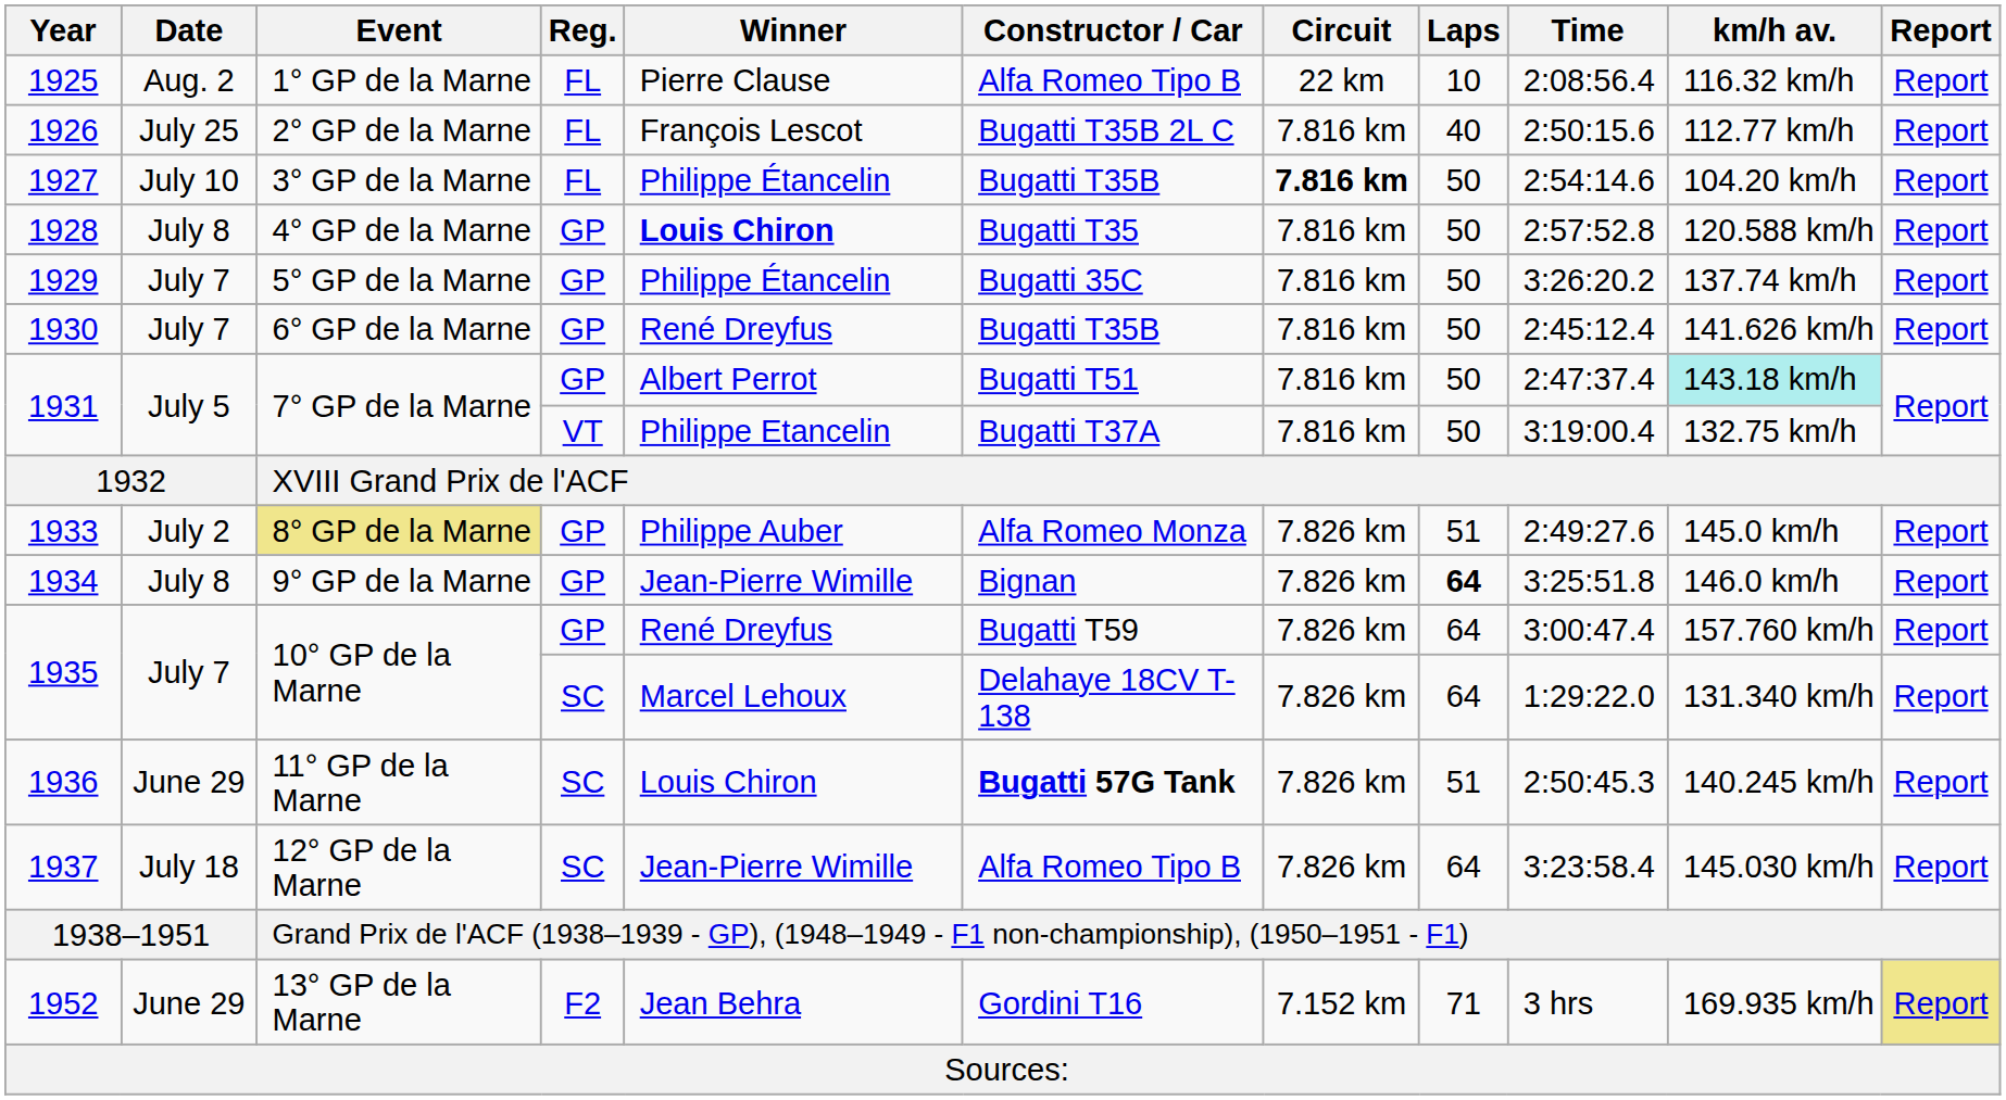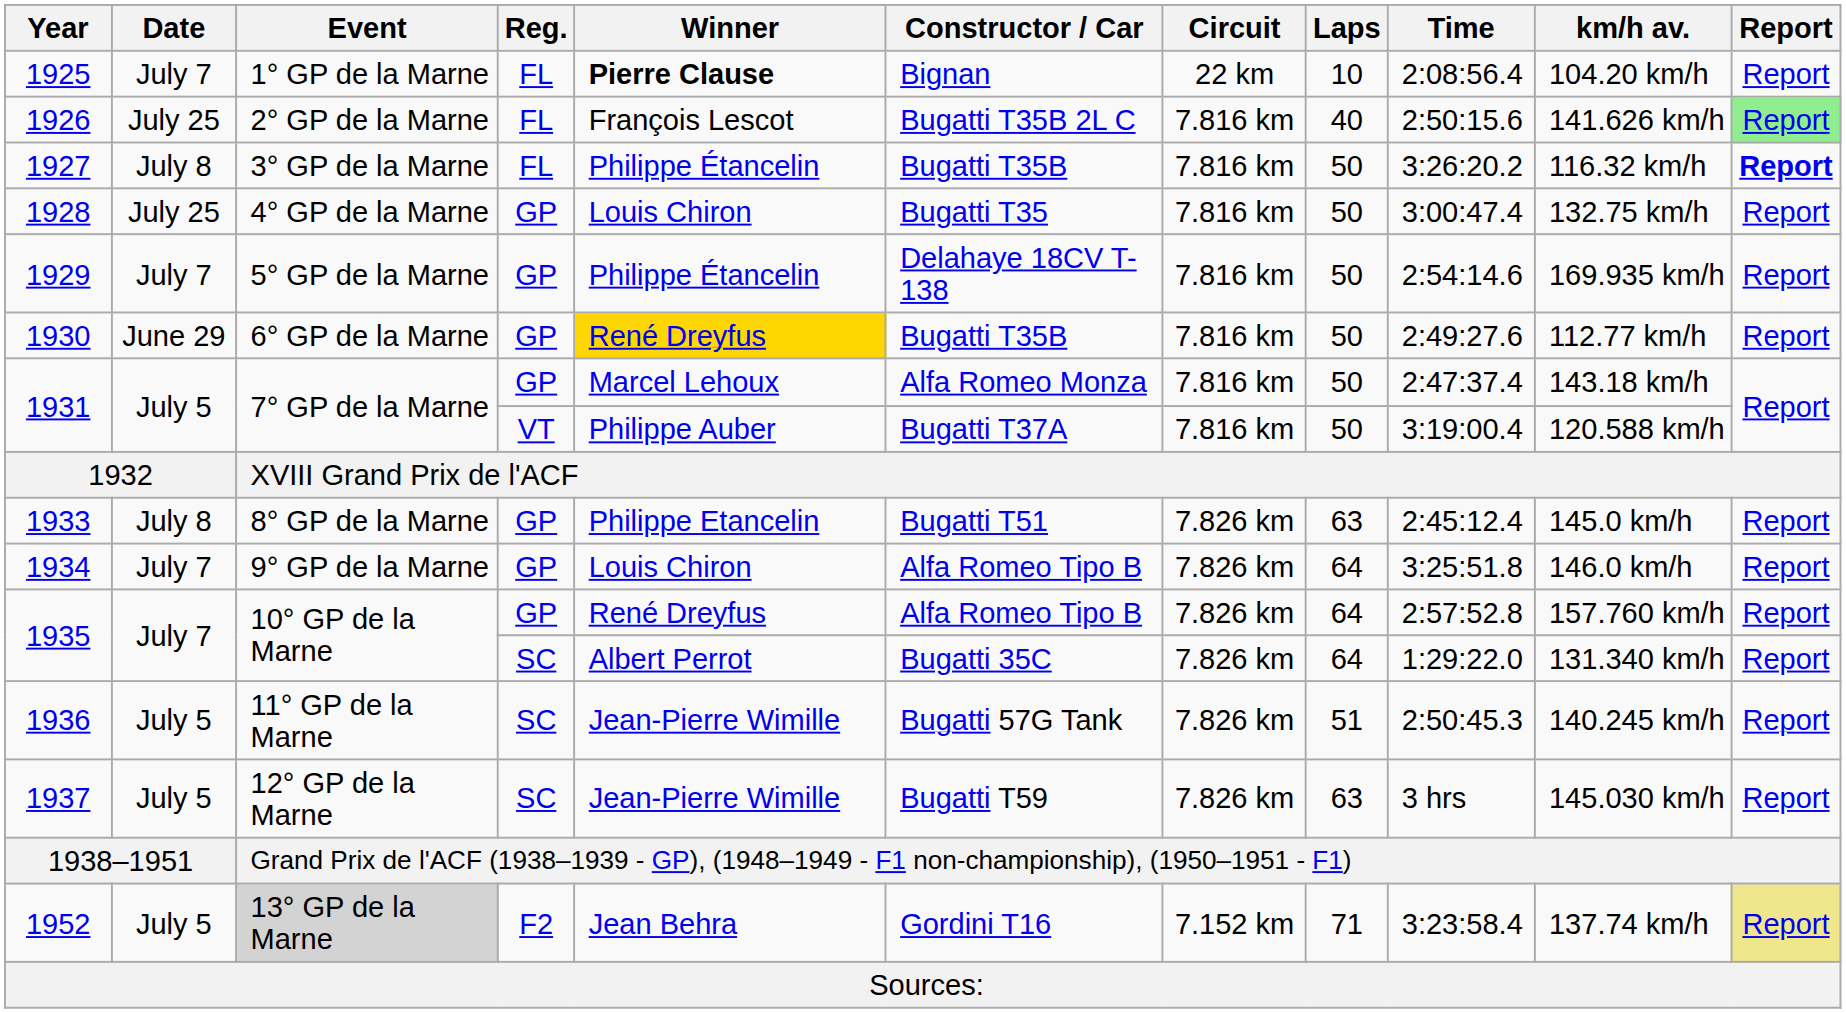 <table class="wikitable" style="font-size:95%;">
 <tr>
 <th>  Year  </th>
 <th>   Date   </th>
 <th style="width:130px;">Event</th>
 <th>Reg.</th>
 <th style="width:156px;">Winner</th>
 <th style="width:138px;">Constructor / Car</th>
 <th style="width:68px;">Circuit</th>
 <th>Laps</th>
 <th style="width:70px;">Time</th>
 <th style="width:92px;">km/h av.</th>
 <th style="width:50px;">Report</th>
 </tr>
 <tr>
 <td align="center"><a href='#'>1925</a></td>
-<td align="center">Aug. 2</td>
+<td align="center">July 7</td>
 <td style="padding-left: 7px">1° GP de la Marne</td>
 <td align="center"><a href='#'>FL</a></td>
-<td style="padding-left: 7px"> Pierre Clause</td>
-<td style="padding-left: 7px"><a href='#'>Alfa Romeo Tipo B</a></td>
+<td style="padding-left: 7px"><strong> Pierre Clause</strong></td>
+<td style="padding-left: 7px"><a href='#'>Bignan</a></td>
 <td align="center">22 km</td>
 <td align="center">10</td>
 <td style="padding-left: 7px">2:08:56.4</td>
-<td style="padding-left: 7px">116.32 km/h</td>
+<td style="padding-left: 7px">104.20 km/h</td>
 <td align="center"><a href='#'>Report</a></td>
 </tr>
 <tr>
 <td align="center"><a href='#'>1926</a></td>
 <td align="center">July 25</td>
 <td style="padding-left: 7px">2° GP de la Marne</td>
 <td align="center"><a href='#'>FL</a></td>
 <td style="padding-left: 7px"> François Lescot</td>
 <td style="padding-left: 7px"><a href='#'>Bugatti T35B 2L C</a></td>
 <td align="center">7.816 km</td>
 <td align="center">40</td>
 <td style="padding-left: 7px">2:50:15.6</td>
-<td style="padding-left: 7px">112.77 km/h</td>
-<td align="center"><a href='#'>Report</a></td>
+<td style="padding-left: 7px">141.626 km/h</td>
+<td align="center" style="background: lightgreen;"><a href='#'>Report</a></td>
 </tr>
 <tr>
 <td align="center"><a href='#'>1927</a></td>
-<td align="center">July 10</td>
+<td align="center">July 8</td>
 <td style="padding-left: 7px">3° GP de la Marne</td>
 <td align="center"><a href='#'>FL</a></td>
 <td style="padding-left: 7px"> <a href='#'>Philippe Étancelin</a></td>
 <td style="padding-left: 7px"><a href='#'>Bugatti T35B</a></td>
-<td align="center"><strong>7.816 km</strong></td>
+<td align="center">7.816 km</td>
 <td align="center">50</td>
-<td style="padding-left: 7px">2:54:14.6</td>
-<td style="padding-left: 7px">104.20 km/h</td>
-<td align="center"><a href='#'>Report</a></td>
+<td style="padding-left: 7px">3:26:20.2</td>
+<td style="padding-left: 7px">116.32 km/h</td>
+<td align="center"><strong><a href='#'>Report</a></strong></td>
 </tr>
 <tr>
 <td align="center"><a href='#'>1928</a></td>
-<td align="center">July 8</td>
+<td align="center">July 25</td>
 <td style="padding-left: 7px">4° GP de la Marne</td>
 <td align="center"><a href='#'>GP</a></td>
-<td style="padding-left: 7px"><strong> <a href='#'>Louis Chiron</a></strong></td>
+<td style="padding-left: 7px"> <a href='#'>Louis Chiron</a></td>
 <td style="padding-left: 7px"><a href='#'>Bugatti T35</a></td>
 <td align="center">7.816 km</td>
 <td align="center">50</td>
-<td style="padding-left: 7px">2:57:52.8</td>
-<td style="padding-left: 7px">120.588 km/h</td>
+<td style="padding-left: 7px">3:00:47.4</td>
+<td style="padding-left: 7px">132.75 km/h</td>
 <td align="center"><a href='#'>Report</a></td>
 </tr>
 <tr>
 <td align="center"><a href='#'>1929</a></td>
 <td align="center">July 7</td>
 <td style="padding-left: 7px">5° GP de la Marne</td>
 <td align="center"><a href='#'>GP</a></td>
 <td style="padding-left: 7px"> <a href='#'>Philippe Étancelin</a></td>
-<td style="padding-left: 7px"><a href='#'>Bugatti 35C</a></td>
+<td style="padding-left: 7px"><a href='#'>Delahaye 18CV T-138</a></td>
 <td align="center">7.816 km</td>
 <td align="center">50</td>
-<td style="padding-left: 7px">3:26:20.2</td>
-<td style="padding-left: 7px">137.74 km/h</td>
+<td style="padding-left: 7px">2:54:14.6</td>
+<td style="padding-left: 7px">169.935 km/h</td>
 <td align="center"><a href='#'>Report</a></td>
 </tr>
 <tr>
 <td align="center"><a href='#'>1930</a></td>
-<td align="center">July 7</td>
+<td align="center">June 29</td>
 <td style="padding-left: 7px">6° GP de la Marne</td>
 <td align="center"><a href='#'>GP</a></td>
-<td style="padding-left: 7px"> <a href='#'>René Dreyfus</a></td>
+<td style="background: gold; padding-left: 7px"> <a href='#'>René Dreyfus</a></td>
 <td style="padding-left: 7px"><a href='#'>Bugatti T35B</a></td>
 <td align="center">7.816 km</td>
 <td align="center">50</td>
-<td style="padding-left: 7px">2:45:12.4</td>
-<td style="padding-left: 7px">141.626 km/h</td>
+<td style="padding-left: 7px">2:49:27.6</td>
+<td style="padding-left: 7px">112.77 km/h</td>
 <td align="center"><a href='#'>Report</a></td>
 </tr>
 <tr>
 <td rowspan="2" align="center"><a href='#'>1931</a></td>
 <td rowspan="2" align="center">July 5</td>
 <td rowspan="2" style="padding-left: 7px">7° GP de la Marne</td>
 <td align="center"><a href='#'>GP</a></td>
-<td style="padding-left: 7px"> <a href='#'>Albert Perrot</a></td>
-<td style="padding-left: 7px"><a href='#'>Bugatti T51</a></td>
+<td style="padding-left: 7px"> <a href='#'>Marcel Lehoux</a></td>
+<td style="padding-left: 7px"><a href='#'>Alfa Romeo Monza</a></td>
 <td align="center">7.816 km</td>
 <td align="center">50</td>
 <td style="padding-left: 7px">2:47:37.4</td>
-<td style="background: paleturquoise; padding-left: 7px">143.18 km/h</td>
+<td style="padding-left: 7px">143.18 km/h</td>
 <td rowspan="2" align="center"><a href='#'>Report</a></td>
 </tr>
 <tr>
 <td align="center"><a href='#'>VT</a></td>
-<td style="padding-left: 7px"> <a href='#'>Philippe Etancelin</a></td>
+<td style="padding-left: 7px"> <a href='#'>Philippe Auber</a></td>
 <td style="padding-left: 7px"><a href='#'>Bugatti T37A</a></td>
 <td align="center">7.816 km</td>
 <td align="center">50</td>
 <td style="padding-left: 7px">3:19:00.4</td>
-<td style="padding-left: 7px">132.75 km/h</td>
+<td style="padding-left: 7px">120.588 km/h</td>
 </tr>
 <tr>
 <td style="background:#F2F2F2" align="center" colspan=2>1932</td>
 <td style="background:#F2F2F2;padding-left: 7px" colspan=9>XVIII Grand Prix de l'ACF</td>
 </tr>
 <tr>
 <td align="center"><a href='#'>1933</a></td>
-<td align="center">July 2</td>
-<td style="background: khaki; padding-left: 7px">8° GP de la Marne</td>
+<td align="center">July 8</td>
+<td style="padding-left: 7px">8° GP de la Marne</td>
 <td align="center"><a href='#'>GP</a></td>
-<td style="padding-left: 7px"> <a href='#'>Philippe Auber</a></td>
-<td style="padding-left: 7px"><a href='#'>Alfa Romeo Monza</a></td>
+<td style="padding-left: 7px"> <a href='#'>Philippe Etancelin</a></td>
+<td style="padding-left: 7px"><a href='#'>Bugatti T51</a></td>
 <td align="center">7.826 km</td>
-<td align="center">51</td>
-<td style="padding-left: 7px">2:49:27.6</td>
+<td align="center">63</td>
+<td style="padding-left: 7px">2:45:12.4</td>
 <td style="padding-left: 7px">145.0 km/h</td>
 <td align="center"><a href='#'>Report</a></td>
 </tr>
 <tr>
 <td align="center"><a href='#'>1934</a></td>
-<td align="center">July 8</td>
+<td align="center">July 7</td>
 <td style="padding-left: 7px">9° GP de la Marne</td>
 <td align="center"><a href='#'>GP</a></td>
-<td style="padding-left: 7px"> <a href='#'>Jean-Pierre Wimille</a></td>
-<td style="padding-left: 7px"><a href='#'>Bignan</a></td>
+<td style="padding-left: 7px"> <a href='#'>Louis Chiron</a></td>
+<td style="padding-left: 7px"><a href='#'>Alfa Romeo Tipo B</a></td>
 <td align="center">7.826 km</td>
-<td align="center"><strong>64</strong></td>
+<td align="center">64</td>
 <td style="padding-left: 7px">3:25:51.8</td>
 <td style="padding-left: 7px">146.0 km/h</td>
 <td align="center"><a href='#'>Report</a></td>
 </tr>
 <tr>
 <td rowspan="2" align="center"><a href='#'>1935</a></td>
 <td rowspan="2" align="center">July 7</td>
 <td rowspan="2" style="padding-left: 7px">10° GP de la Marne</td>
 <td align="center"><a href='#'>GP</a></td>
 <td style="padding-left: 7px"> <a href='#'>René Dreyfus</a></td>
-<td style="padding-left: 7px"><a href='#'>Bugatti</a> T59</td>
+<td style="padding-left: 7px"><a href='#'>Alfa Romeo Tipo B</a></td>
 <td align="center">7.826 km</td>
 <td align="center">64</td>
-<td style="padding-left: 7px">3:00:47.4</td>
+<td style="padding-left: 7px">2:57:52.8</td>
 <td style="padding-left: 7px">157.760 km/h</td>
 <td align="center"><a href='#'>Report</a></td>
 </tr>
 <tr>
 <td align="center"><a href='#'>SC</a></td>
-<td style="padding-left: 7px"> <a href='#'>Marcel Lehoux</a></td>
-<td style="padding-left: 7px"><a href='#'>Delahaye 18CV T-138</a></td>
+<td style="padding-left: 7px"> <a href='#'>Albert Perrot</a></td>
+<td style="padding-left: 7px"><a href='#'>Bugatti 35C</a></td>
 <td align="center">7.826 km</td>
 <td align="center">64</td>
 <td style="padding-left: 7px">1:29:22.0</td>
 <td style="padding-left: 7px">131.340 km/h</td>
 <td align="center"><a href='#'>Report</a></td>
 </tr>
 <tr>
 <td align="center"><a href='#'>1936</a></td>
-<td align="center">June 29</td>
+<td align="center">July 5</td>
 <td style="padding-left: 7px">11° GP de la Marne</td>
 <td align="center"><a href='#'>SC</a></td>
-<td style="padding-left: 7px"> <a href='#'>Louis Chiron</a></td>
-<td style="padding-left: 7px"><strong><a href='#'>Bugatti</a> 57G Tank</strong></td>
+<td style="padding-left: 7px"> <a href='#'>Jean-Pierre Wimille</a></td>
+<td style="padding-left: 7px"><a href='#'>Bugatti</a> 57G Tank</td>
 <td align="center">7.826 km</td>
 <td align="center">51</td>
 <td style="padding-left: 7px">2:50:45.3</td>
 <td style="padding-left: 7px">140.245 km/h</td>
 <td align="center"><a href='#'>Report</a></td>
 </tr>
 <tr>
 <td align="center"><a href='#'>1937</a></td>
-<td align="center">July 18</td>
+<td align="center">July 5</td>
 <td style="padding-left: 7px">12° GP de la Marne</td>
 <td align="center"><a href='#'>SC</a></td>
 <td style="padding-left: 7px"> <a href='#'>Jean-Pierre Wimille</a></td>
-<td style="padding-left: 7px"><a href='#'>Alfa Romeo Tipo B</a></td>
+<td style="padding-left: 7px"><a href='#'>Bugatti</a> T59</td>
 <td align="center">7.826 km</td>
-<td align="center">64</td>
-<td style="padding-left: 7px">3:23:58.4</td>
+<td align="center">63</td>
+<td style="padding-left: 7px">3 hrs</td>
 <td style="padding-left: 7px">145.030 km/h</td>
 <td align="center"><a href='#'>Report</a></td>
 </tr>
 <tr>
 <td style="background:#F2F2F2" align="center" colspan=2>1938–1951</td>
 <td style="background:#F2F2F2;padding-left: 7px;font-size:90%;" colspan=11>Grand Prix de l'ACF (1938–1939 - <a href='#'>GP</a>), (1948–1949 - <a href='#'>F1</a> non-championship), (1950–1951 - <a href='#'>F1</a>)</td>
 </tr>
 <tr>
 <td align="center"><a href='#'>1952</a></td>
-<td align="center">June 29</td>
-<td style="padding-left: 7px">13° GP de la Marne</td>
+<td align="center">July 5</td>
+<td style="background: lightgrey; padding-left: 7px">13° GP de la Marne</td>
 <td align="center"><a href='#'>F2</a></td>
 <td style="padding-left: 7px"> <a href='#'>Jean Behra</a></td>
 <td style="padding-left: 7px"><a href='#'>Gordini T16</a></td>
 <td align="center">7.152 km</td>
 <td align="center">71</td>
-<td style="padding-left: 7px">3 hrs</td>
-<td style="padding-left: 7px">169.935 km/h</td>
+<td style="padding-left: 7px">3:23:58.4</td>
+<td style="padding-left: 7px">137.74 km/h</td>
 <td align="center" style="background: khaki;"><a href='#'>Report</a></td>
 </tr>
 <tr>
 <td style="background:#F2F2F2;padding-left: 7px" colspan=11 align="center">Sources:            </td>
 </tr>
 </table>
